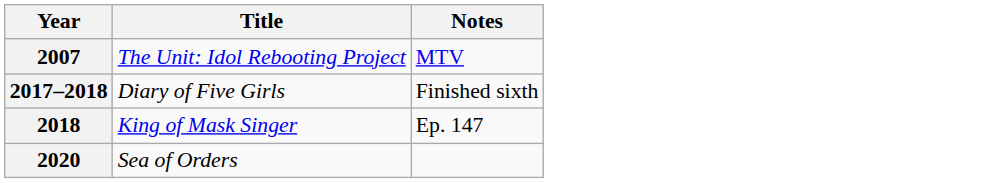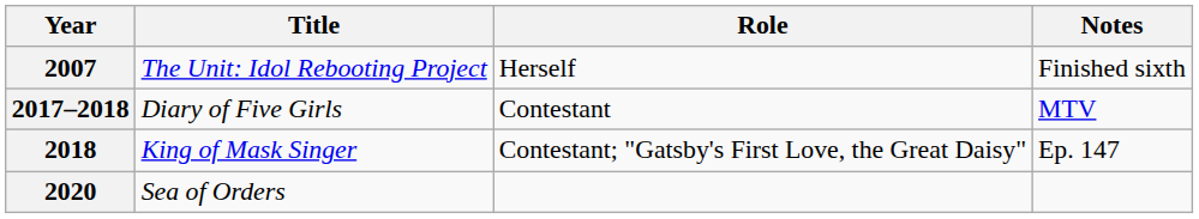 <table class="wikitable  plainrowheaders">
 <tr>
 <th scope="col">Year</th>
 <th scope="col">Title</th>
+<th scope="col">Role</th>
 <th scope="col">Notes</th>
 </tr>
 <tr>
 <th scope="row">2007</th>
 <td><em><a href='#'>The Unit: Idol Rebooting Project</a></em></td>
-<td><a href='#'>MTV</a></td>
+<td>Herself</td>
+<td>Finished sixth</td>
 </tr>
 <tr>
 <th scope="row">2017–2018</th>
 <td><em>Diary of Five Girls</em></td>
-<td>Finished sixth</td>
+<td>Contestant</td>
+<td><a href='#'>MTV</a></td>
 </tr>
 <tr>
 <th scope="row">2018</th>
 <td><em><a href='#'>King of Mask Singer</a></em></td>
+<td>Contestant; "Gatsby's First Love, the Great Daisy"</td>
 <td>Ep. 147</td>
 </tr>
 <tr>
 <th scope="row">2020</th>
 <td><em>Sea of Orders</em> </td>
 <td></td>
+<td></td>
 </tr>
 </table>
